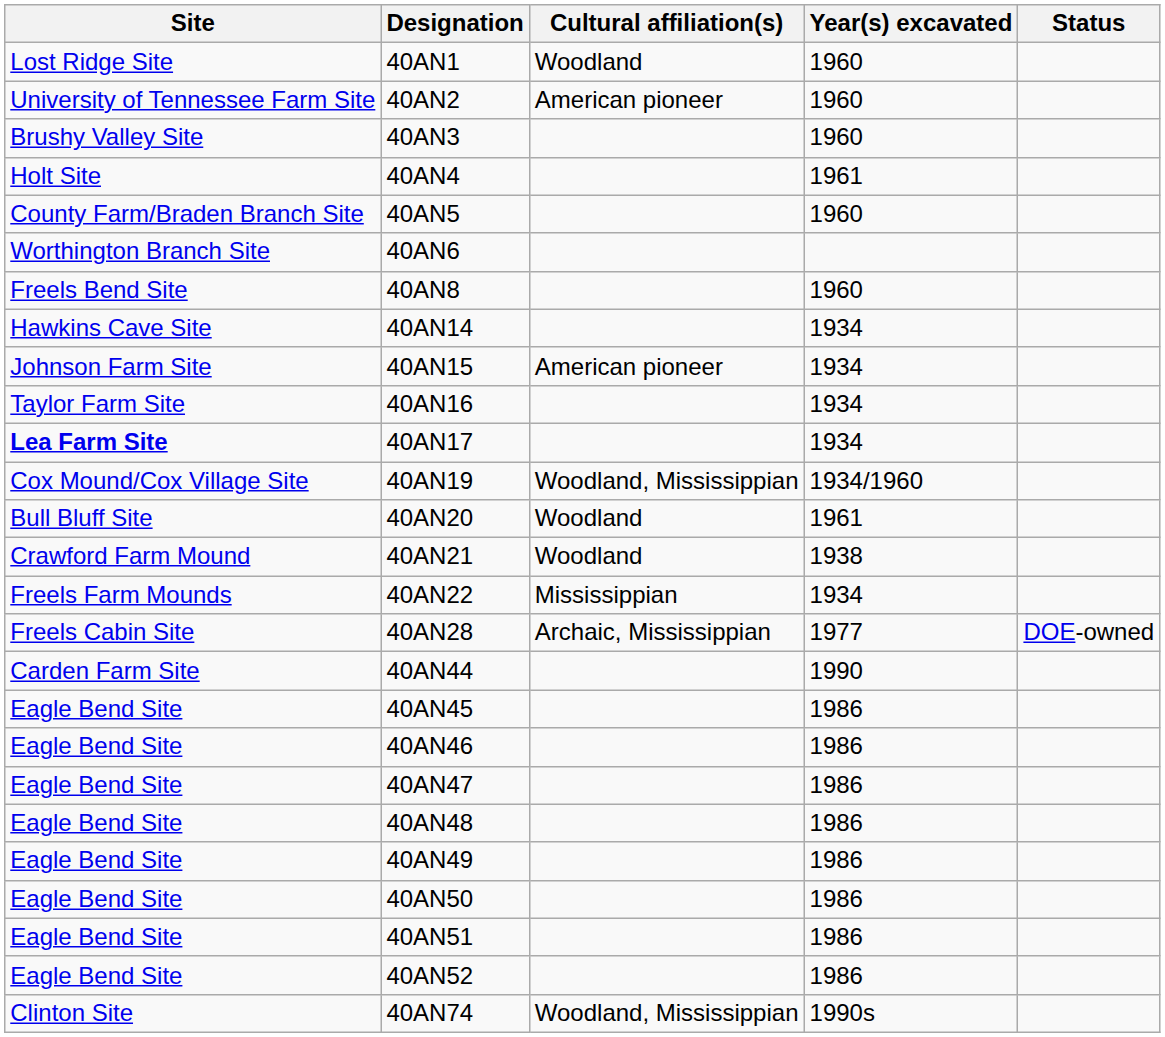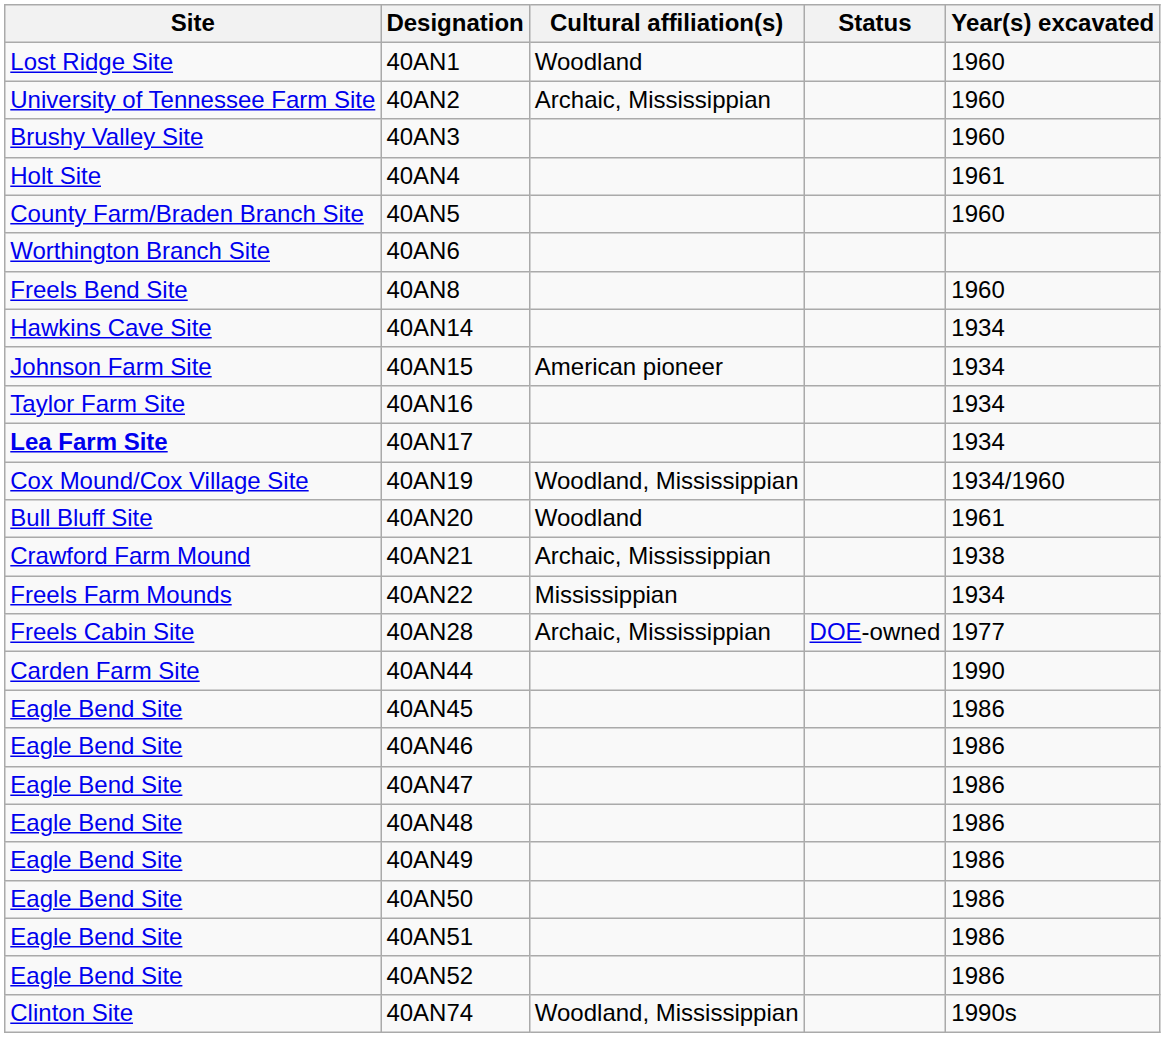 <table class="wikitable">
 <tr>
 <th>Site</th>
 <th>Designation</th>
 <th>Cultural affiliation(s)</th>
+<th>Status</th>
 <th>Year(s) excavated</th>
-<th>Status</th>
 </tr>
 <tr>
 <td><a href='#'>Lost Ridge Site</a></td>
 <td>40AN1</td>
 <td>Woodland</td>
+<td></td>
 <td>1960</td>
-<td></td>
 </tr>
 <tr>
 <td><a href='#'>University of Tennessee Farm Site</a></td>
 <td>40AN2</td>
-<td>American pioneer</td>
+<td>Archaic, Mississippian</td>
+<td></td>
 <td>1960</td>
-<td></td>
 </tr>
 <tr>
 <td><a href='#'>Brushy Valley Site</a></td>
 <td>40AN3</td>
 <td></td>
+<td></td>
 <td>1960</td>
-<td></td>
 </tr>
 <tr>
 <td><a href='#'>Holt Site</a></td>
 <td>40AN4</td>
 <td></td>
+<td></td>
 <td>1961</td>
-<td></td>
 </tr>
 <tr>
 <td><a href='#'>County Farm/Braden Branch Site</a></td>
 <td>40AN5</td>
 <td></td>
+<td></td>
 <td>1960</td>
-<td></td>
 </tr>
 <tr>
 <td><a href='#'>Worthington Branch Site</a></td>
 <td>40AN6</td>
 <td></td>
 <td></td>
 <td></td>
 </tr>
 <tr>
 <td><a href='#'>Freels Bend Site</a></td>
 <td>40AN8</td>
 <td></td>
+<td></td>
 <td>1960</td>
-<td></td>
 </tr>
 <tr>
 <td><a href='#'>Hawkins Cave Site</a></td>
 <td>40AN14</td>
 <td></td>
+<td></td>
 <td>1934</td>
-<td></td>
 </tr>
 <tr>
 <td><a href='#'>Johnson Farm Site</a></td>
 <td>40AN15</td>
 <td>American pioneer</td>
+<td></td>
 <td>1934</td>
-<td></td>
 </tr>
 <tr>
 <td><a href='#'>Taylor Farm Site</a></td>
 <td>40AN16</td>
 <td></td>
+<td></td>
 <td>1934</td>
-<td></td>
 </tr>
 <tr>
 <td><strong><a href='#'>Lea Farm Site</a></strong></td>
 <td>40AN17</td>
 <td></td>
+<td></td>
 <td>1934</td>
-<td></td>
 </tr>
 <tr>
 <td><a href='#'>Cox Mound/Cox Village Site</a></td>
 <td>40AN19</td>
 <td>Woodland, Mississippian</td>
+<td></td>
 <td>1934/1960</td>
-<td></td>
 </tr>
 <tr>
 <td><a href='#'>Bull Bluff Site</a></td>
 <td>40AN20</td>
 <td>Woodland</td>
+<td></td>
 <td>1961</td>
-<td></td>
 </tr>
 <tr>
 <td><a href='#'>Crawford Farm Mound</a></td>
 <td>40AN21</td>
-<td>Woodland</td>
+<td>Archaic, Mississippian</td>
+<td></td>
 <td>1938</td>
-<td></td>
 </tr>
 <tr>
 <td><a href='#'>Freels Farm Mounds</a></td>
 <td>40AN22</td>
 <td>Mississippian</td>
+<td></td>
 <td>1934</td>
-<td></td>
 </tr>
 <tr>
 <td><a href='#'>Freels Cabin Site</a></td>
 <td>40AN28</td>
 <td>Archaic, Mississippian</td>
+<td><a href='#'>DOE</a>-owned</td>
 <td>1977</td>
-<td><a href='#'>DOE</a>-owned</td>
 </tr>
 <tr>
 <td><a href='#'>Carden Farm Site</a></td>
 <td>40AN44</td>
 <td></td>
+<td></td>
 <td>1990</td>
-<td></td>
 </tr>
 <tr>
 <td><a href='#'>Eagle Bend Site</a></td>
 <td>40AN45</td>
 <td></td>
+<td></td>
 <td>1986</td>
-<td></td>
 </tr>
 <tr>
 <td><a href='#'>Eagle Bend Site</a></td>
 <td>40AN46</td>
 <td></td>
+<td></td>
 <td>1986</td>
-<td></td>
 </tr>
 <tr>
 <td><a href='#'>Eagle Bend Site</a></td>
 <td>40AN47</td>
 <td></td>
+<td></td>
 <td>1986</td>
-<td></td>
 </tr>
 <tr>
 <td><a href='#'>Eagle Bend Site</a></td>
 <td>40AN48</td>
 <td></td>
+<td></td>
 <td>1986</td>
-<td></td>
 </tr>
 <tr>
 <td><a href='#'>Eagle Bend Site</a></td>
 <td>40AN49</td>
 <td></td>
+<td></td>
 <td>1986</td>
-<td></td>
 </tr>
 <tr>
 <td><a href='#'>Eagle Bend Site</a></td>
 <td>40AN50</td>
 <td></td>
+<td></td>
 <td>1986</td>
-<td></td>
 </tr>
 <tr>
 <td><a href='#'>Eagle Bend Site</a></td>
 <td>40AN51</td>
 <td></td>
+<td></td>
 <td>1986</td>
-<td></td>
 </tr>
 <tr>
 <td><a href='#'>Eagle Bend Site</a></td>
 <td>40AN52</td>
 <td></td>
+<td></td>
 <td>1986</td>
-<td></td>
 </tr>
 <tr>
 <td><a href='#'>Clinton Site</a></td>
 <td>40AN74</td>
 <td>Woodland, Mississippian</td>
+<td></td>
 <td>1990s</td>
-<td></td>
 </tr>
 </table>
